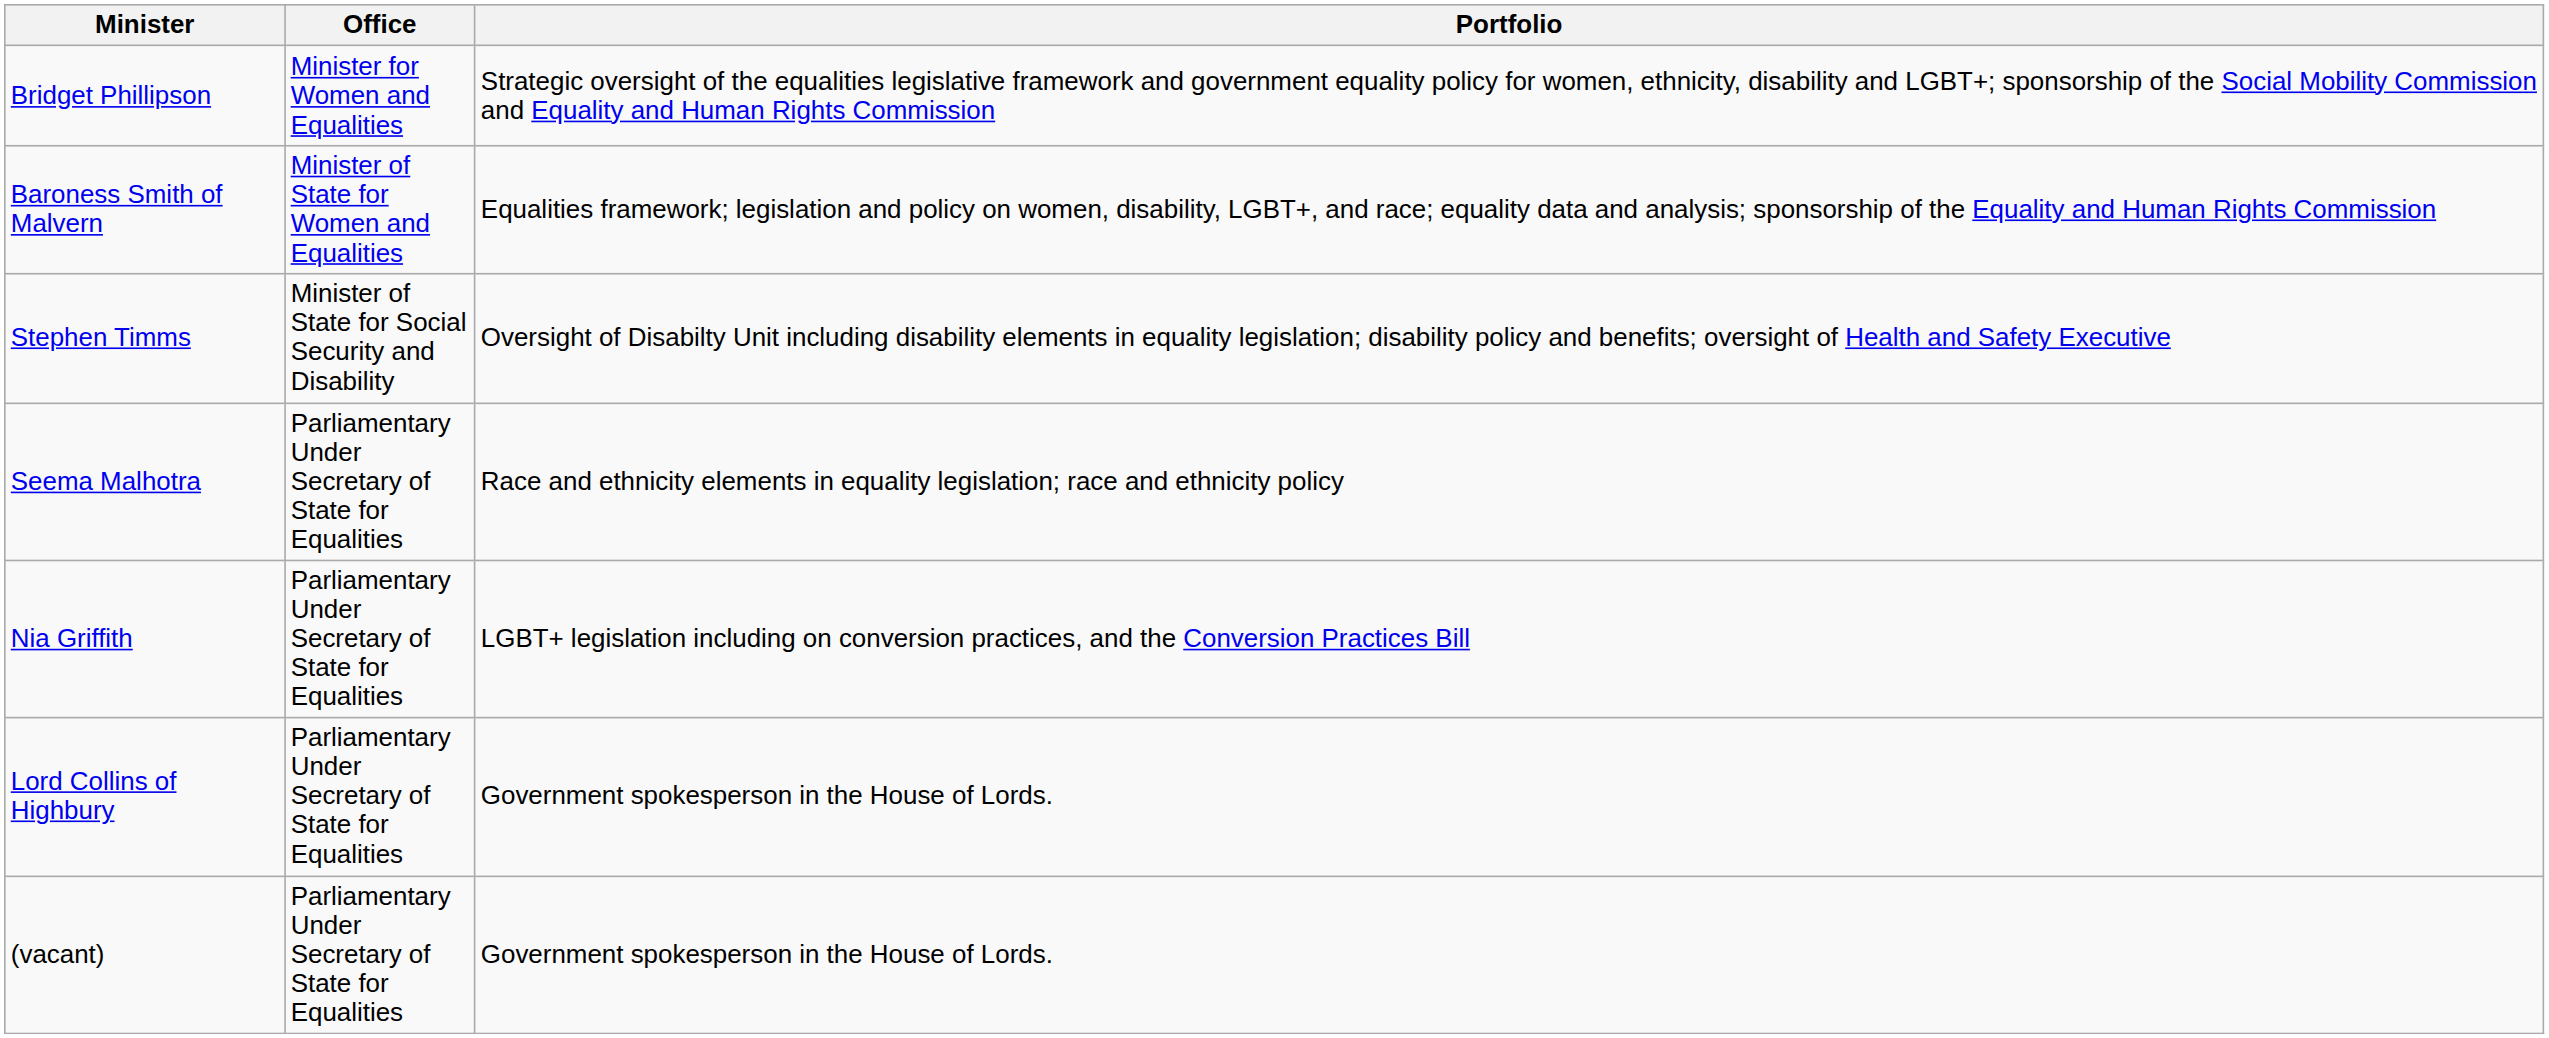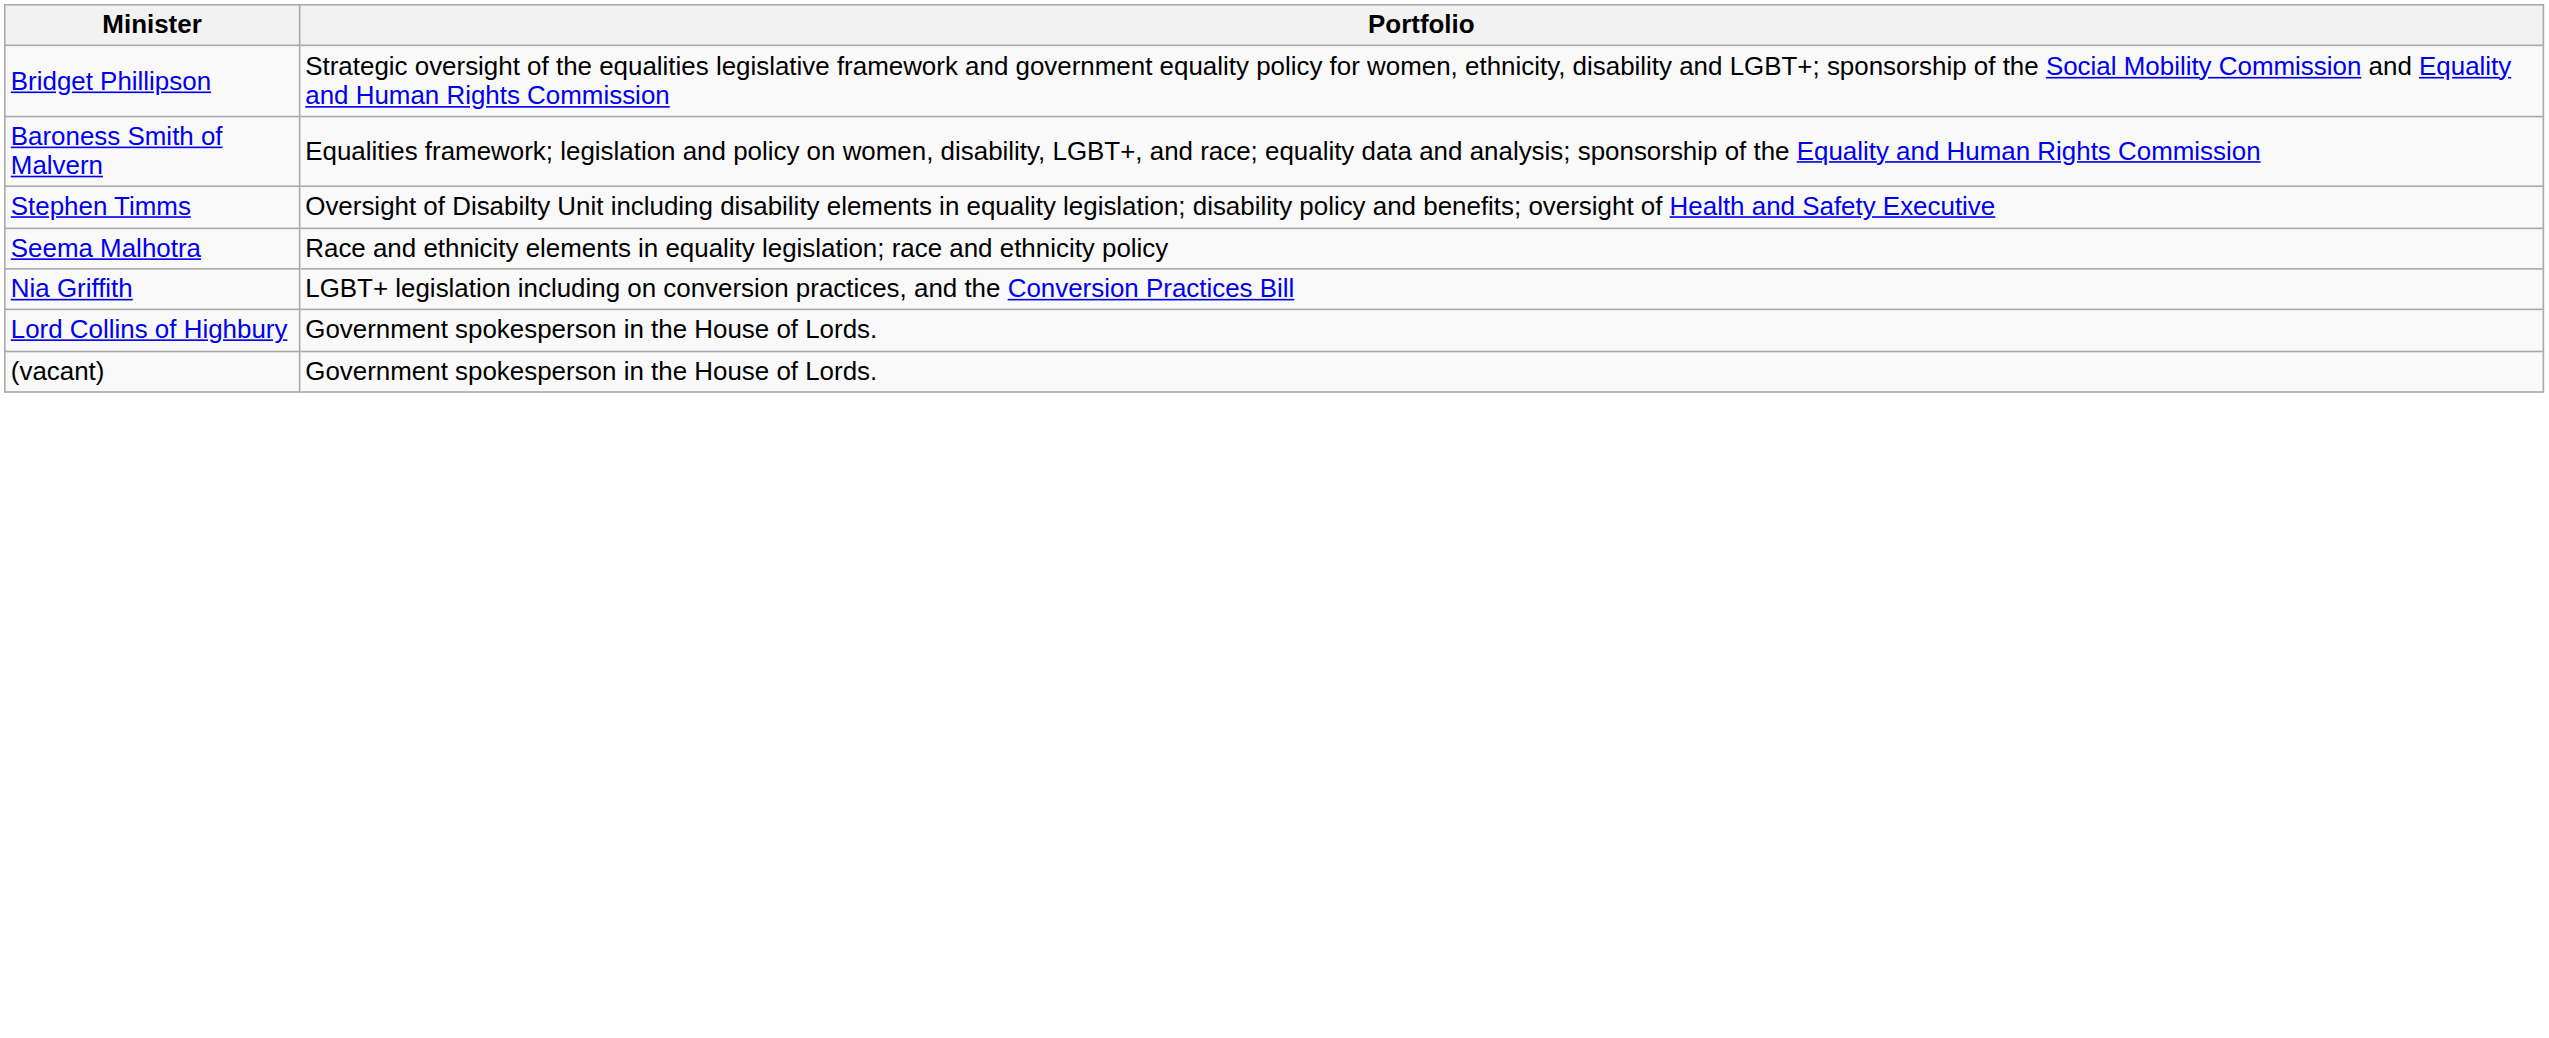 <table class=wikitable>
 <tr>
 <th>Minister</th>
-<th width=110x>Office</th>
 <th>Portfolio</th>
 </tr>
 <tr>
 <td><a href='#'>Bridget Phillipson</a></td>
-<td><a href='#'>Minister for Women and Equalities</a></td>
 <td>Strategic oversight of the equalities legislative framework and government equality policy for women, ethnicity, disability and LGBT+; sponsorship of the <a href='#'>Social Mobility Commission</a> and <a href='#'>Equality and Human Rights Commission</a></td>
 </tr>
 <tr>
 <td><a href='#'>Baroness Smith of Malvern</a></td>
-<td><a href='#'>Minister of State for Women and Equalities</a></td>
 <td>Equalities framework; legislation and policy on women, disability, LGBT+, and race; equality data and analysis; sponsorship of the <a href='#'>Equality and Human Rights Commission</a></td>
 </tr>
 <tr>
 <td><a href='#'>Stephen Timms</a></td>
-<td>Minister of State for Social Security and Disability</td>
 <td>Oversight of Disabilty Unit including disability elements in equality legislation; disability policy and benefits; oversight of <a href='#'>Health and Safety Executive</a></td>
 </tr>
 <tr>
 <td><a href='#'>Seema Malhotra</a></td>
-<td>Parliamentary Under Secretary of State for Equalities</td>
 <td>Race and ethnicity elements in equality legislation; race and ethnicity policy</td>
 </tr>
 <tr>
 <td><a href='#'>Nia Griffith</a></td>
-<td>Parliamentary Under Secretary of State for Equalities</td>
 <td>LGBT+ legislation including on conversion practices, and the <a href='#'>Conversion Practices Bill</a></td>
 </tr>
 <tr>
 <td><a href='#'>Lord Collins of Highbury</a></td>
-<td>Parliamentary Under Secretary of State for Equalities</td>
 <td>Government spokesperson in the House of Lords.</td>
 </tr>
 <tr>
 <td>(vacant)</td>
-<td>Parliamentary Under Secretary of State for Equalities</td>
 <td>Government spokesperson in the House of Lords.</td>
 </tr>
 </table>
